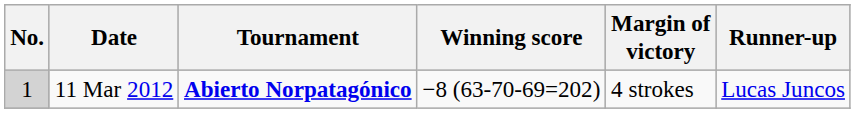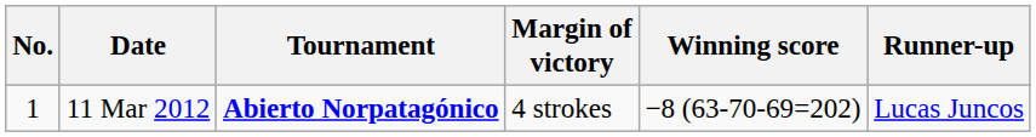 <table class="wikitable" style="font-size:95%;">
 <tr>
 <th>No.</th>
 <th>Date</th>
 <th>Tournament</th>
+<th>Margin of<br>victory</th>
 <th>Winning score</th>
-<th>Margin of<br>victory</th>
 <th>Runner-up</th>
 </tr>
 <tr>
-<td align=center style="background: lightgrey;">1</td>
+<td align=center>1</td>
 <td align=right>11 Mar <a href='#'>2012</a></td>
 <td><strong><a href='#'>Abierto Norpatagónico</a></strong></td>
+<td>4 strokes</td>
 <td>−8 (63-70-69=202)</td>
-<td>4 strokes</td>
 <td> <a href='#'>Lucas Juncos</a></td>
 </tr>
 </table>
